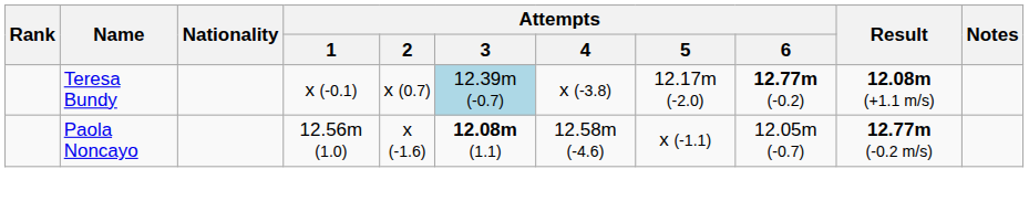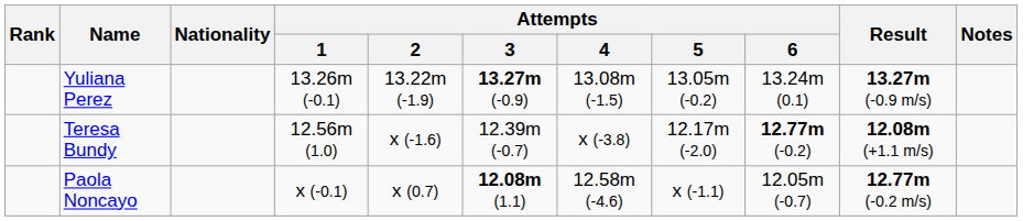 <table class="wikitable sortable" style="text-align:center">
 <tr>
 <th rowspan=2>Rank</th>
 <th rowspan=2>Name</th>
 <th rowspan=2>Nationality</th>
 <th colspan=6>Attempts</th>
 <th rowspan=2>Result</th>
 <th rowspan=2>Notes</th>
 </tr>
 <tr>
 <th>1</th>
 <th>2</th>
 <th>3</th>
 <th>4</th>
 <th>5</th>
 <th>6</th>
 </tr>
 <tr>
 <td align=center></td>
+<td align=left><a href='#'>Yuliana Perez</a></td>
+<td align=left></td>
+<td>13.26m <small>(-0.1)</small></td>
+<td>13.22m <small>(-1.9)</small></td>
+<td><strong>13.27m</strong> <small>(-0.9)</small></td>
+<td>13.08m <small>(-1.5)</small></td>
+<td>13.05m <small>(-0.2)</small></td>
+<td>13.24m <small>(0.1)</small></td>
+<td><strong>13.27m</strong> <small>(-0.9 m/s)</small></td>
+<td></td>
+</tr>
+<tr>
+<td align=center></td>
 <td align=left><a href='#'>Teresa Bundy</a></td>
 <td align=left></td>
-<td>x <small>(-0.1)</small></td>
-<td>x <small>(0.7)</small></td>
-<td style="background: lightblue;">12.39m <small>(-0.7)</small></td>
+<td>12.56m <small>(1.0)</small></td>
+<td>x <small>(-1.6)</small></td>
+<td>12.39m <small>(-0.7)</small></td>
 <td>x <small>(-3.8)</small></td>
 <td>12.17m <small>(-2.0)</small></td>
 <td><strong>12.77m</strong> <small>(-0.2)</small></td>
 <td><strong>12.08m</strong> <small>(+1.1 m/s)</small></td>
 <td></td>
 </tr>
 <tr>
 <td align=center></td>
 <td align=left><a href='#'>Paola Noncayo</a></td>
 <td align=left></td>
-<td>12.56m <small>(1.0)</small></td>
-<td>x <small>(-1.6)</small></td>
+<td>x <small>(-0.1)</small></td>
+<td>x <small>(0.7)</small></td>
 <td><strong>12.08m</strong> <small>(1.1)</small></td>
 <td>12.58m <small>(-4.6)</small></td>
 <td>x <small>(-1.1)</small></td>
 <td>12.05m <small>(-0.7)</small></td>
 <td><strong>12.77m</strong> <small>(-0.2 m/s)</small></td>
 <td></td>
 </tr>
 </table>
